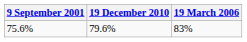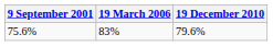 <table class="wikitable">
 <tr>
 <th><a href='#'>9 September 2001</a></th>
+<th><a href='#'>19 March 2006</a></th>
 <th><a href='#'>19 December 2010</a></th>
-<th><a href='#'>19 March 2006</a></th>
 </tr>
 <tr>
 <td>75.6%</td>
+<td>83%</td>
 <td>79.6%</td>
-<td>83%</td>
 </tr>
 </table>
